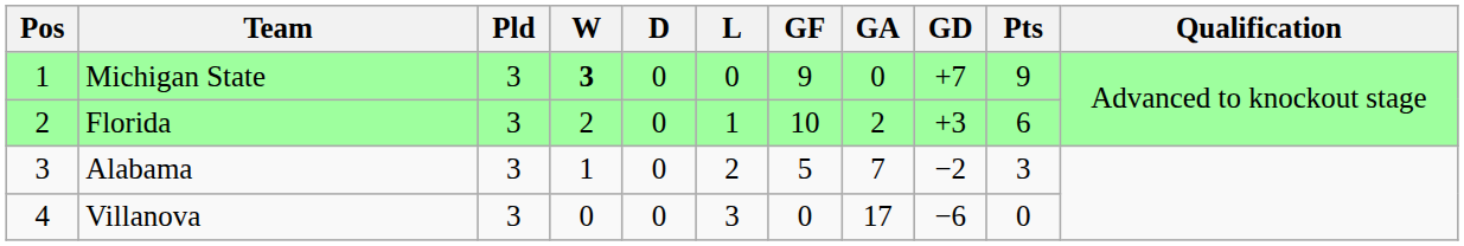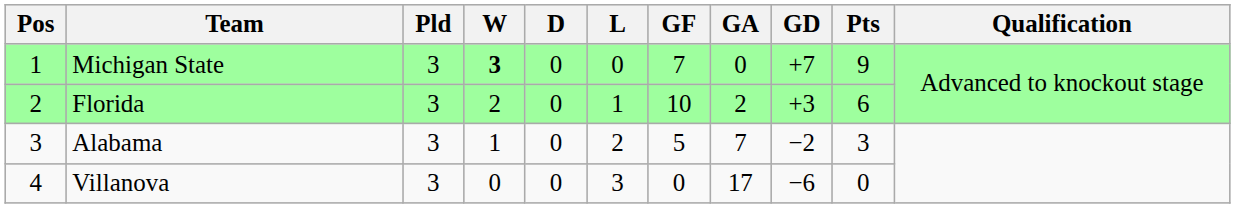 <table class="wikitable" style="text-align:center; margin: 1em auto">
 <tr>
 <th style="width:2em">Pos</th>
 <th style="width:13em">Team</th>
 <th style="width:2em">Pld</th>
 <th style="width:2em">W</th>
 <th style="width:2em">D</th>
 <th style="width:2em">L</th>
 <th style="width:2em">GF</th>
 <th style="width:2em">GA</th>
 <th style="width:2em">GD</th>
 <th style="width:2em">Pts</th>
 <th style="width:13em">Qualification</th>
 </tr>
 <tr bgcolor="#9eff9e">
 <td>1</td>
 <td style="text-align:left">Michigan State</td>
 <td>3</td>
 <td><strong>3</strong></td>
 <td>0</td>
 <td>0</td>
-<td>9</td>
+<td>7</td>
 <td>0</td>
 <td>+7</td>
 <td>9</td>
 <td rowspan="2">Advanced to knockout stage</td>
 </tr>
 <tr bgcolor="#9eff9e">
 <td>2</td>
 <td style="text-align:left">Florida</td>
 <td>3</td>
 <td>2</td>
 <td>0</td>
 <td>1</td>
 <td>10</td>
 <td>2</td>
 <td>+3</td>
 <td>6</td>
 </tr>
 <tr>
 <td>3</td>
 <td style="text-align:left">Alabama</td>
 <td>3</td>
 <td>1</td>
 <td>0</td>
 <td>2</td>
 <td>5</td>
 <td>7</td>
 <td>−2</td>
 <td>3</td>
 </tr>
 <tr>
 <td>4</td>
 <td style="text-align:left">Villanova</td>
 <td>3</td>
 <td>0</td>
 <td>0</td>
 <td>3</td>
 <td>0</td>
 <td>17</td>
 <td>−6</td>
 <td>0</td>
 </tr>
 </table>
